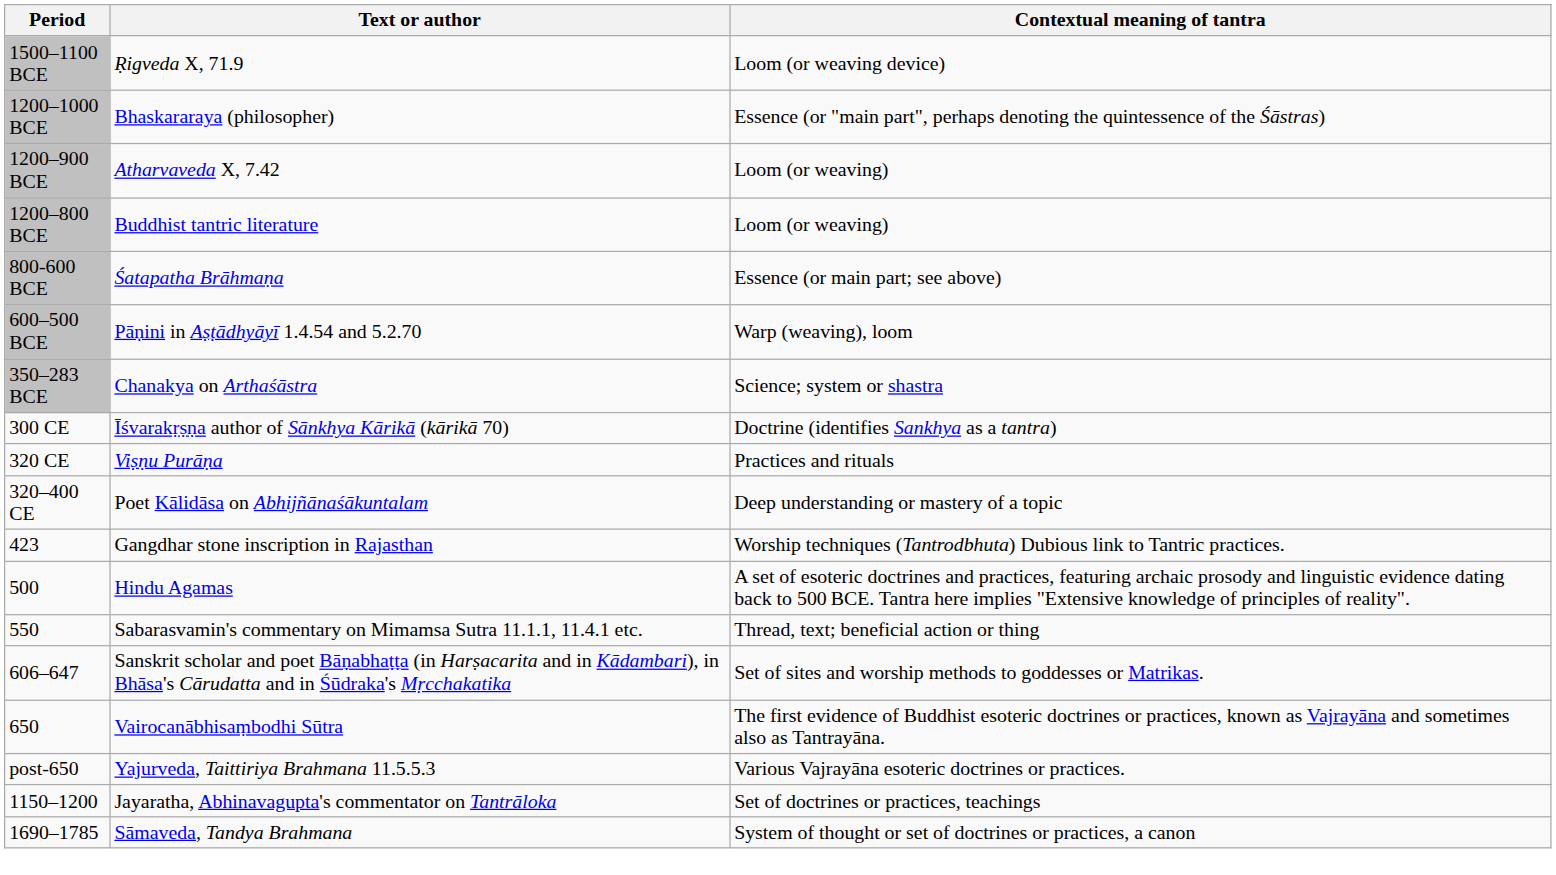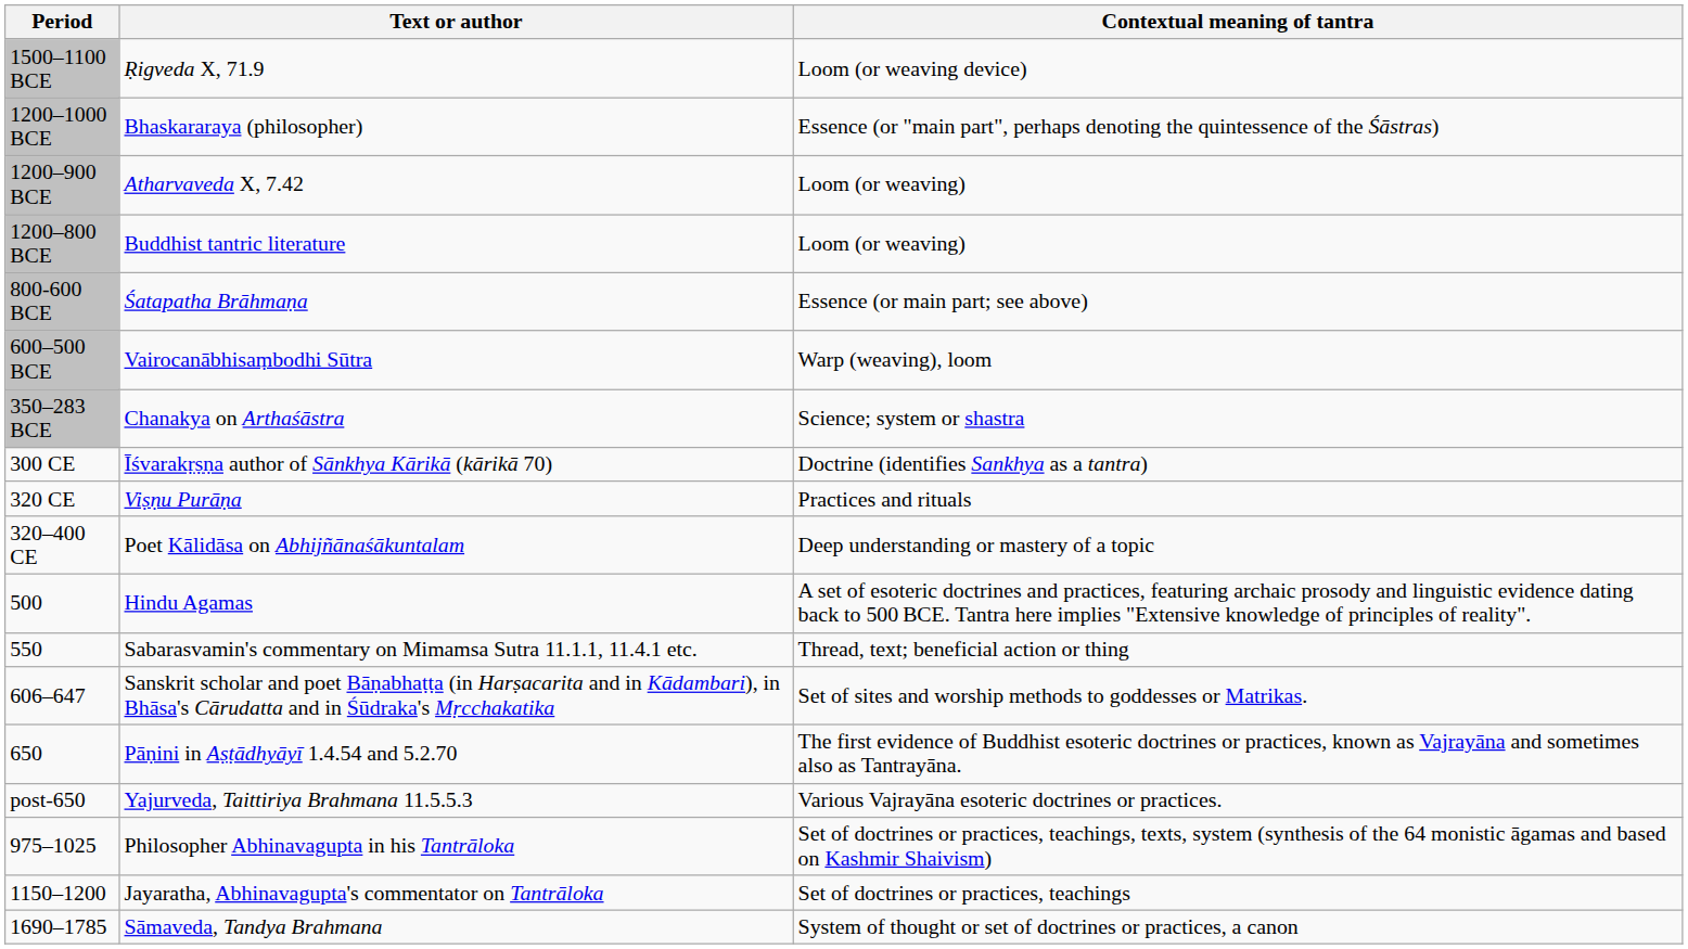 <table class="wikitable collapsible">
 <tr>
 <th>Period</th>
 <th>Text or author</th>
 <th>Contextual meaning of tantra</th>
 </tr>
 <tr>
 <td style="background: silver;">1500–1100 BCE</td>
 <td><em>Ṛigveda</em> X, 71.9</td>
 <td>Loom (or weaving device)</td>
 </tr>
 <tr>
 <td style="background: silver;">1200–1000 BCE</td>
 <td><a href='#'>Bhaskararaya</a> (philosopher)</td>
 <td>Essence (or "main part", perhaps denoting the quintessence of the <em>Śāstras</em>)</td>
 </tr>
 <tr>
 <td style="background: silver;">1200–900 BCE</td>
 <td><em><a href='#'>Atharvaveda</a></em> X, 7.42</td>
 <td>Loom (or weaving)</td>
 </tr>
 <tr>
 <td style="background: silver;">1200–800 BCE</td>
 <td><a href='#'>Buddhist tantric literature</a></td>
 <td>Loom (or weaving)</td>
 </tr>
 <tr>
 <td style="background: silver;">800-600 BCE</td>
 <td><em><a href='#'>Śatapatha Brāhmaṇa</a></em></td>
 <td>Essence (or main part; see above)</td>
 </tr>
 <tr>
 <td style="background: silver;">600–500 BCE</td>
-<td><a href='#'>Pāṇini</a> in <em><a href='#'>Aṣṭādhyāyī</a></em> 1.4.54 and 5.2.70</td>
+<td><a href='#'>Vairocanābhisaṃbodhi Sūtra</a></td>
 <td>Warp (weaving), loom</td>
 </tr>
 <tr>
 <td style="background: silver;">350–283 BCE</td>
 <td><a href='#'>Chanakya</a> on <em><a href='#'>Arthaśāstra</a></em></td>
 <td>Science; system or <a href='#'>shastra</a></td>
 </tr>
 <tr>
 <td>300 CE</td>
 <td><a href='#'>Īśvarakṛṣṇa</a> author of <em><a href='#'>Sānkhya Kārikā</a></em> (<em>kārikā</em> 70)</td>
 <td>Doctrine (identifies <em><a href='#'>Sankhya</a></em> as a <em>tantra</em>)</td>
 </tr>
 <tr>
 <td>320 CE</td>
 <td><em><a href='#'>Viṣṇu Purāṇa</a></em></td>
 <td>Practices and rituals</td>
 </tr>
 <tr>
 <td>320–400 CE</td>
 <td>Poet <a href='#'>Kālidāsa</a> on <em><a href='#'>Abhijñānaśākuntalam</a></em></td>
 <td>Deep understanding or mastery of a topic</td>
 </tr>
 <tr>
-<td>423</td>
-<td>Gangdhar stone inscription in <a href='#'>Rajasthan</a></td>
-<td>Worship techniques (<em>Tantrodbhuta</em>) Dubious link to Tantric practices.</td>
-</tr>
-<tr>
 <td>500 </td>
 <td><a href='#'> Hindu Agamas</a></td>
 <td>A set of esoteric doctrines and practices, featuring archaic prosody and linguistic evidence dating back to 500 BCE. Tantra here implies "Extensive knowledge of principles of reality".</td>
 </tr>
 <tr>
 <td>550</td>
 <td>Sabarasvamin's commentary on Mimamsa Sutra 11.1.1, 11.4.1 etc.</td>
 <td>Thread, text; beneficial action or thing</td>
 </tr>
 <tr>
 <td>606–647</td>
 <td>Sanskrit scholar and poet <a href='#'>Bāṇabhaṭṭa</a> (in <em>Harṣacarita</em> and in <em><a href='#'>Kādambari</a></em>), in <a href='#'>Bhāsa</a>'s <em>Cārudatta</em>  and in <a href='#'>Śūdraka</a>'s <em><a href='#'>Mṛcchakatika</a></em></td>
 <td>Set of sites and worship methods to goddesses or <a href='#'>Matrikas</a>.</td>
 </tr>
 <tr>
 <td>650 </td>
-<td><a href='#'>Vairocanābhisaṃbodhi Sūtra</a></td>
+<td><a href='#'>Pāṇini</a> in <em><a href='#'>Aṣṭādhyāyī</a></em> 1.4.54 and 5.2.70</td>
 <td>The first evidence of Buddhist esoteric doctrines or practices, known as <a href='#'>Vajrayāna</a> and sometimes also as Tantrayāna.</td>
 </tr>
 <tr>
 <td>post-650</td>
 <td><a href='#'>Yajurveda</a>, <em>Taittiriya Brahmana</em> 11.5.5.3</td>
 <td>Various Vajrayāna esoteric doctrines or practices.</td>
+</tr>
+<tr>
+<td>975–1025</td>
+<td>Philosopher <a href='#'>Abhinavagupta</a> in his <em><a href='#'>Tantrāloka</a></em></td>
+<td>Set of doctrines or practices, teachings, texts, system (synthesis of the 64 monistic āgamas and based on <a href='#'>Kashmir Shaivism</a>)</td>
 </tr>
 <tr>
 <td>1150–1200</td>
 <td>Jayaratha, <a href='#'>Abhinavagupta</a>'s commentator on <em><a href='#'>Tantrāloka</a></em></td>
 <td>Set of doctrines or practices, teachings</td>
 </tr>
 <tr>
 <td>1690–1785</td>
 <td><a href='#'>Sāmaveda</a>, <em>Tandya Brahmana</em></td>
 <td>System of thought or set of doctrines or practices, a canon</td>
 </tr>
 </table>
